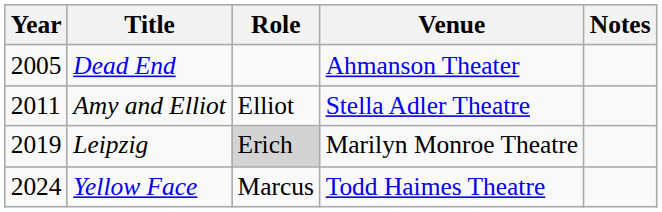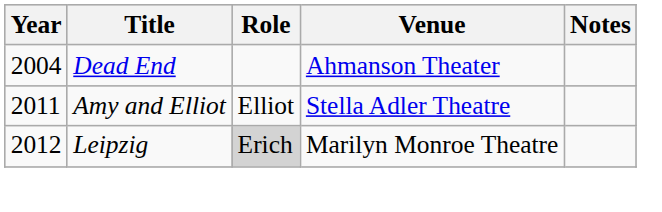 <table class="wikitable">
 <tr>
 <th>Year</th>
 <th>Title</th>
 <th>Role</th>
 <th>Venue</th>
 <th>Notes</th>
 </tr>
 <tr>
-<td>2005</td>
+<td>2004</td>
 <td><em><a href='#'>Dead End</a></em></td>
 <td></td>
 <td><a href='#'>Ahmanson Theater</a></td>
 <td></td>
 </tr>
 <tr>
 <td>2011</td>
 <td><em>Amy and Elliot</em></td>
 <td>Elliot</td>
 <td><a href='#'>Stella Adler Theatre</a></td>
 <td></td>
 </tr>
 <tr>
-<td>2019</td>
+<td>2012</td>
 <td><em>Leipzig</em></td>
 <td style="background: lightgrey;">Erich</td>
 <td>Marilyn Monroe Theatre</td>
 <td></td>
 </tr>
-<tr>
-<td>2024</td>
-<td><em><a href='#'>Yellow Face</a></em></td>
-<td>Marcus</td>
-<td><a href='#'>Todd Haimes Theatre</a></td>
-<td></td>
-</tr>
 </table>
